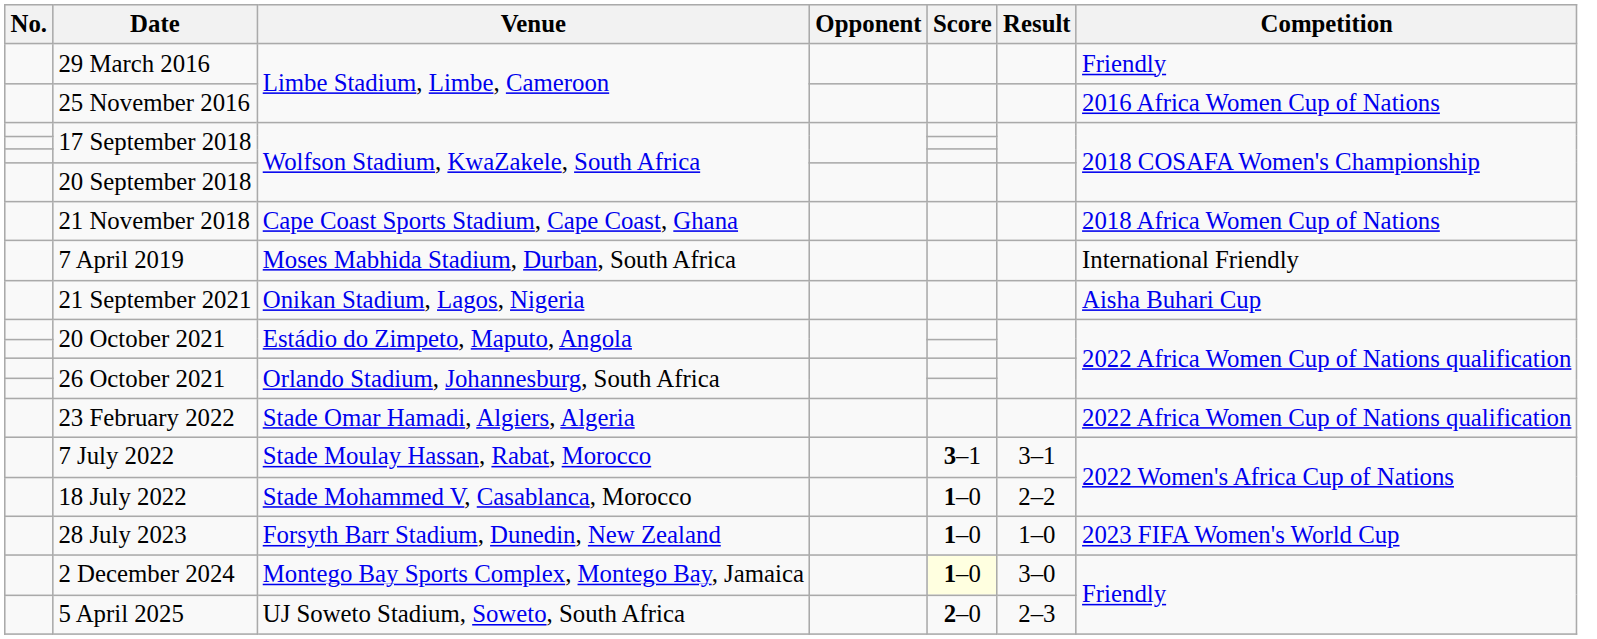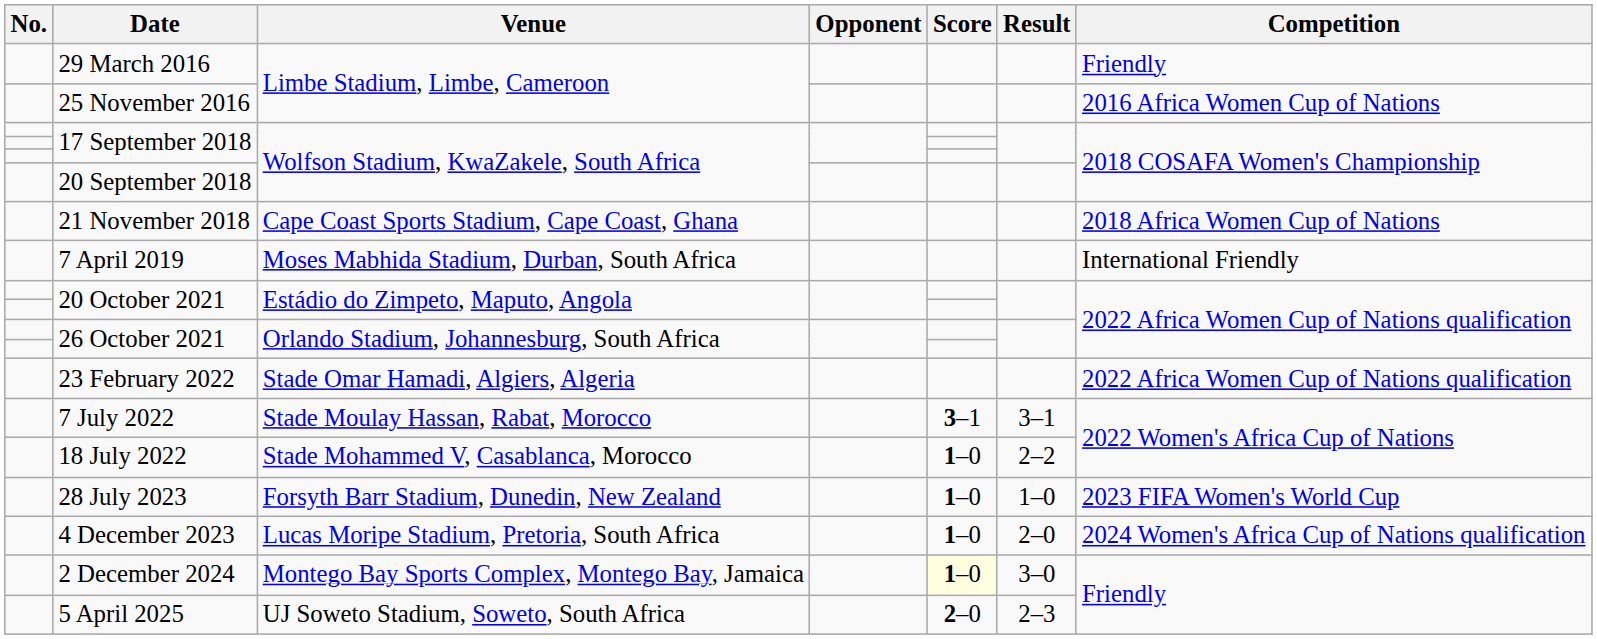 <table class="wikitable">
 <tr>
 <th>No.</th>
 <th>Date</th>
 <th>Venue</th>
 <th>Opponent</th>
 <th>Score</th>
 <th>Result</th>
 <th>Competition</th>
 </tr>
 <tr>
 <td></td>
 <td>29 March 2016</td>
 <td rowspan=2><a href='#'>Limbe Stadium</a>, <a href='#'>Limbe</a>, <a href='#'>Cameroon</a></td>
 <td></td>
 <td></td>
 <td></td>
 <td><a href='#'>Friendly</a></td>
 </tr>
 <tr>
 <td></td>
 <td>25 November 2016</td>
 <td></td>
 <td></td>
 <td></td>
 <td><a href='#'>2016 Africa Women Cup of Nations</a></td>
 </tr>
 <tr>
 <td></td>
 <td rowspan=3>17 September 2018</td>
 <td rowspan=4><a href='#'>Wolfson Stadium</a>, <a href='#'>KwaZakele</a>, <a href='#'>South Africa</a></td>
 <td rowspan=3></td>
 <td></td>
 <td rowspan=3></td>
 <td rowspan=4><a href='#'>2018 COSAFA Women's Championship</a></td>
 </tr>
 <tr>
 <td></td>
 <td></td>
 </tr>
 <tr>
 <td></td>
 <td></td>
 </tr>
 <tr>
 <td></td>
 <td>20 September 2018</td>
 <td></td>
 <td></td>
 <td></td>
 </tr>
 <tr>
 <td></td>
 <td>21 November 2018</td>
 <td><a href='#'>Cape Coast Sports Stadium</a>, <a href='#'>Cape Coast</a>, <a href='#'>Ghana</a></td>
 <td></td>
 <td></td>
 <td></td>
 <td><a href='#'>2018 Africa Women Cup of Nations</a></td>
 </tr>
 <tr>
 <td></td>
 <td>7 April 2019</td>
 <td><a href='#'>Moses Mabhida Stadium</a>, <a href='#'>Durban</a>, South Africa</td>
 <td></td>
 <td></td>
 <td></td>
 <td>International Friendly</td>
 </tr>
 <tr>
 <td></td>
-<td>21 September 2021</td>
-<td><a href='#'>Onikan Stadium</a>, <a href='#'>Lagos</a>, <a href='#'>Nigeria</a></td>
-<td></td>
-<td></td>
-<td></td>
-<td><a href='#'>Aisha Buhari Cup</a></td>
-</tr>
-<tr>
-<td></td>
 <td rowspan=2>20 October 2021</td>
 <td rowspan=2><a href='#'>Estádio do Zimpeto</a>, <a href='#'>Maputo</a>, <a href='#'>Angola</a></td>
 <td rowspan=2></td>
 <td></td>
 <td rowspan=2></td>
 <td rowspan=4><a href='#'>2022 Africa Women Cup of Nations qualification</a></td>
 </tr>
 <tr>
 <td></td>
 <td></td>
 </tr>
 <tr>
 <td></td>
 <td rowspan=2>26 October 2021</td>
 <td rowspan=2><a href='#'>Orlando Stadium</a>, <a href='#'>Johannesburg</a>, South Africa</td>
 <td rowspan=2></td>
 <td></td>
 <td rowspan=2></td>
 </tr>
 <tr>
 <td></td>
 <td></td>
 </tr>
 <tr>
 <td></td>
 <td>23 February 2022</td>
 <td><a href='#'>Stade Omar Hamadi</a>, <a href='#'>Algiers</a>, <a href='#'>Algeria</a></td>
 <td></td>
 <td></td>
 <td></td>
 <td><a href='#'>2022 Africa Women Cup of Nations qualification</a></td>
 </tr>
 <tr>
 <td></td>
 <td>7 July 2022</td>
 <td><a href='#'>Stade Moulay Hassan</a>, <a href='#'>Rabat</a>, <a href='#'>Morocco</a></td>
 <td></td>
 <td align=center><strong>3</strong>–1</td>
 <td align=center>3–1</td>
 <td rowspan=2><a href='#'>2022 Women's Africa Cup of Nations</a></td>
 </tr>
 <tr>
 <td></td>
 <td>18 July 2022</td>
 <td><a href='#'>Stade Mohammed V</a>, <a href='#'>Casablanca</a>, Morocco</td>
 <td></td>
 <td align=center><strong>1</strong>–0</td>
 <td align=center>2–2</td>
 </tr>
 <tr>
 <td></td>
 <td>28 July 2023</td>
 <td><a href='#'>Forsyth Barr Stadium</a>, <a href='#'>Dunedin</a>, <a href='#'>New Zealand</a></td>
 <td></td>
 <td align=center><strong>1</strong>–0</td>
 <td align=center>1–0</td>
 <td><a href='#'>2023 FIFA Women's World Cup</a></td>
 </tr>
 <tr>
 <td></td>
+<td>4 December 2023</td>
+<td><a href='#'>Lucas Moripe Stadium</a>, <a href='#'>Pretoria</a>, South Africa</td>
+<td></td>
+<td align=center><strong>1</strong>–0</td>
+<td align=center>2–0</td>
+<td><a href='#'>2024 Women's Africa Cup of Nations qualification</a></td>
+</tr>
+<tr>
+<td></td>
 <td>2 December 2024</td>
 <td><a href='#'>Montego Bay Sports Complex</a>, <a href='#'>Montego Bay</a>, Jamaica</td>
 <td></td>
 <td align=center style="background: lightyellow;"><strong>1</strong>–0</td>
 <td align=center>3–0</td>
 <td rowspan=2><a href='#'>Friendly</a></td>
 </tr>
 <tr>
 <td></td>
 <td>5 April 2025</td>
 <td>UJ Soweto Stadium, <a href='#'>Soweto</a>, South Africa</td>
 <td></td>
 <td align=center><strong>2</strong>–0</td>
 <td align=center>2–3</td>
 </tr>
 </table>
